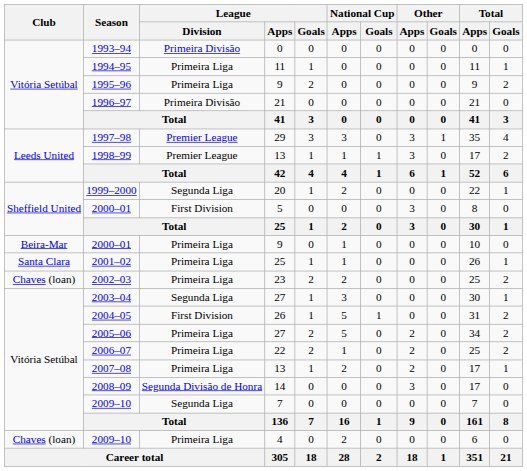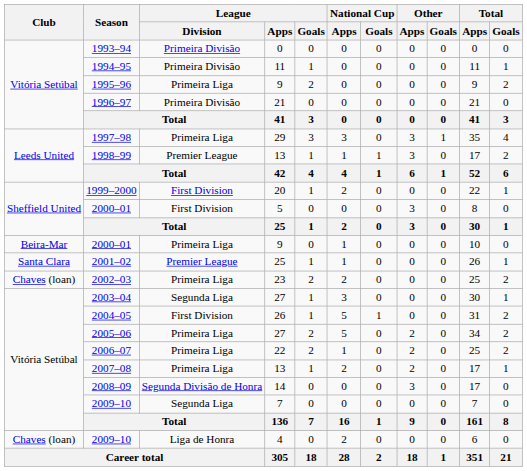 <table class="wikitable" style="text-align:center">
 <tr>
 <th rowspan="2">Club</th>
 <th rowspan="2">Season</th>
 <th colspan="3">League</th>
 <th colspan="2">National Cup</th>
 <th colspan="2">Other</th>
 <th colspan="2">Total</th>
 </tr>
 <tr>
 <th>Division</th>
 <th>Apps</th>
 <th>Goals</th>
 <th>Apps</th>
 <th>Goals</th>
 <th>Apps</th>
 <th>Goals</th>
 <th>Apps</th>
 <th>Goals</th>
 </tr>
 <tr>
 <td rowspan="5"><a href='#'>Vitória Setúbal</a></td>
 <td><a href='#'>1993–94</a></td>
 <td><a href='#'>Primeira Divisão</a></td>
 <td>0</td>
 <td>0</td>
 <td>0</td>
 <td>0</td>
 <td>0</td>
 <td>0</td>
 <td>0</td>
 <td>0</td>
 </tr>
 <tr>
 <td><a href='#'>1994–95</a></td>
-<td>Primeira Liga</td>
+<td>Primeira Divisão</td>
 <td>11</td>
 <td>1</td>
 <td>0</td>
 <td>0</td>
 <td>0</td>
 <td>0</td>
 <td>11</td>
 <td>1</td>
 </tr>
 <tr>
 <td><a href='#'>1995–96</a></td>
 <td>Primeira Liga</td>
 <td>9</td>
 <td>2</td>
 <td>0</td>
 <td>0</td>
 <td>0</td>
 <td>0</td>
 <td>9</td>
 <td>2</td>
 </tr>
 <tr>
 <td><a href='#'>1996–97</a></td>
 <td>Primeira Divisão</td>
 <td>21</td>
 <td>0</td>
 <td>0</td>
 <td>0</td>
 <td>0</td>
 <td>0</td>
 <td>21</td>
 <td>0</td>
 </tr>
 <tr>
 <th colspan="2">Total</th>
 <th>41</th>
 <th>3</th>
 <th>0</th>
 <th>0</th>
 <th>0</th>
 <th>0</th>
 <th>41</th>
 <th>3</th>
 </tr>
 <tr>
 <td rowspan="3"><a href='#'>Leeds United</a></td>
 <td><a href='#'>1997–98</a></td>
-<td><a href='#'>Premier League</a></td>
+<td>Primeira Liga</td>
 <td>29</td>
 <td>3</td>
 <td>3</td>
 <td>0</td>
 <td>3</td>
 <td>1</td>
 <td>35</td>
 <td>4</td>
 </tr>
 <tr>
 <td><a href='#'>1998–99</a></td>
 <td>Premier League</td>
 <td>13</td>
 <td>1</td>
 <td>1</td>
 <td>1</td>
 <td>3</td>
 <td>0</td>
 <td>17</td>
 <td>2</td>
 </tr>
 <tr>
 <th colspan="2">Total</th>
 <th>42</th>
 <th>4</th>
 <th>4</th>
 <th>1</th>
 <th>6</th>
 <th>1</th>
 <th>52</th>
 <th>6</th>
 </tr>
 <tr>
 <td rowspan="3"><a href='#'>Sheffield United</a></td>
 <td><a href='#'>1999–2000</a></td>
-<td>Segunda Liga</td>
+<td><a href='#'>First Division</a></td>
 <td>20</td>
 <td>1</td>
 <td>2</td>
 <td>0</td>
 <td>0</td>
 <td>0</td>
 <td>22</td>
 <td>1</td>
 </tr>
 <tr>
 <td><a href='#'>2000–01</a></td>
 <td>First Division</td>
 <td>5</td>
 <td>0</td>
 <td>0</td>
 <td>0</td>
 <td>3</td>
 <td>0</td>
 <td>8</td>
 <td>0</td>
 </tr>
 <tr>
 <th colspan="2">Total</th>
 <th>25</th>
 <th>1</th>
 <th>2</th>
 <th>0</th>
 <th>3</th>
 <th>0</th>
 <th>30</th>
 <th>1</th>
 </tr>
 <tr>
 <td><a href='#'>Beira-Mar</a></td>
 <td><a href='#'>2000–01</a></td>
 <td>Primeira Liga</td>
 <td>9</td>
 <td>0</td>
 <td>1</td>
 <td>0</td>
 <td>0</td>
 <td>0</td>
 <td>10</td>
 <td>0</td>
 </tr>
 <tr>
 <td><a href='#'>Santa Clara</a></td>
 <td><a href='#'>2001–02</a></td>
-<td>Primeira Liga</td>
+<td><a href='#'>Premier League</a></td>
 <td>25</td>
 <td>1</td>
 <td>1</td>
 <td>0</td>
 <td>0</td>
 <td>0</td>
 <td>26</td>
 <td>1</td>
 </tr>
 <tr>
 <td><a href='#'>Chaves</a> (loan)</td>
 <td><a href='#'>2002–03</a></td>
 <td>Primeira Liga</td>
 <td>23</td>
 <td>2</td>
 <td>2</td>
 <td>0</td>
 <td>0</td>
 <td>0</td>
 <td>25</td>
 <td>2</td>
 </tr>
 <tr>
 <td rowspan="8">Vitória Setúbal</td>
 <td><a href='#'>2003–04</a></td>
 <td>Segunda Liga</td>
 <td>27</td>
 <td>1</td>
 <td>3</td>
 <td>0</td>
 <td>0</td>
 <td>0</td>
 <td>30</td>
 <td>1</td>
 </tr>
 <tr>
 <td><a href='#'>2004–05</a></td>
 <td>First Division</td>
 <td>26</td>
 <td>1</td>
 <td>5</td>
 <td>1</td>
 <td>0</td>
 <td>0</td>
 <td>31</td>
 <td>2</td>
 </tr>
 <tr>
 <td><a href='#'>2005–06</a></td>
 <td>Primeira Liga</td>
 <td>27</td>
 <td>2</td>
 <td>5</td>
 <td>0</td>
 <td>2</td>
 <td>0</td>
 <td>34</td>
 <td>2</td>
 </tr>
 <tr>
 <td><a href='#'>2006–07</a></td>
 <td>Primeira Liga</td>
 <td>22</td>
 <td>2</td>
 <td>1</td>
 <td>0</td>
 <td>2</td>
 <td>0</td>
 <td>25</td>
 <td>2</td>
 </tr>
 <tr>
 <td><a href='#'>2007–08</a></td>
 <td>Primeira Liga</td>
 <td>13</td>
 <td>1</td>
 <td>2</td>
 <td>0</td>
 <td>2</td>
 <td>0</td>
 <td>17</td>
 <td>1</td>
 </tr>
 <tr>
 <td><a href='#'>2008–09</a></td>
 <td><a href='#'>Segunda Divisão de Honra</a></td>
 <td>14</td>
 <td>0</td>
 <td>0</td>
 <td>0</td>
 <td>3</td>
 <td>0</td>
 <td>17</td>
 <td>0</td>
 </tr>
 <tr>
 <td><a href='#'>2009–10</a></td>
 <td>Segunda Liga</td>
 <td>7</td>
 <td>0</td>
 <td>0</td>
 <td>0</td>
 <td>0</td>
 <td>0</td>
 <td>7</td>
 <td>0</td>
 </tr>
 <tr>
 <th colspan="2">Total</th>
 <th>136</th>
 <th>7</th>
 <th>16</th>
 <th>1</th>
 <th>9</th>
 <th>0</th>
 <th>161</th>
 <th>8</th>
 </tr>
 <tr>
 <td><a href='#'>Chaves</a> (loan)</td>
 <td><a href='#'>2009–10</a></td>
-<td>Primeira Liga</td>
+<td>Liga de Honra</td>
 <td>4</td>
 <td>0</td>
 <td>2</td>
 <td>0</td>
 <td>0</td>
 <td>0</td>
 <td>6</td>
 <td>0</td>
 </tr>
 <tr>
 <th colspan="3">Career total</th>
 <th>305</th>
 <th>18</th>
 <th>28</th>
 <th>2</th>
 <th>18</th>
 <th>1</th>
 <th>351</th>
 <th>21</th>
 </tr>
 </table>
